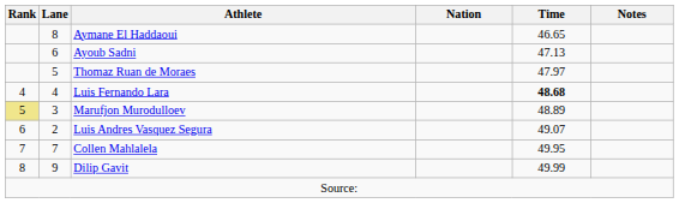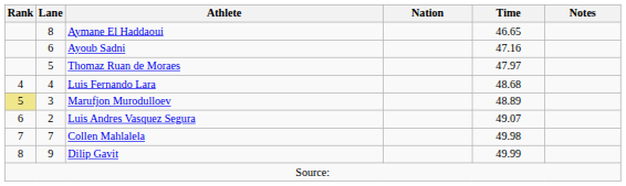 <table class="wikitable sortable" style="text-align:center;width: 70%;">
 <tr>
 <th scope="col" style="width: 10px;">Rank</th>
 <th scope="col" style="width: 10px;">Lane</th>
 <th scope="col">Athlete</th>
 <th scope="col">Nation</th>
 <th scope="col">Time</th>
 <th scope="col">Notes</th>
 </tr>
 <tr>
 <td></td>
 <td>8</td>
 <td align=left><a href='#'>Aymane El Haddaoui</a></td>
 <td align=left></td>
 <td>46.65</td>
 <td></td>
 </tr>
 <tr>
 <td></td>
 <td>6</td>
 <td align=left><a href='#'>Ayoub Sadni</a></td>
 <td align=left></td>
-<td>47.13</td>
+<td>47.16</td>
 <td></td>
 </tr>
 <tr>
 <td></td>
 <td>5</td>
 <td align=left><a href='#'>Thomaz Ruan de Moraes</a></td>
 <td align=left></td>
 <td>47.97</td>
 <td></td>
 </tr>
 <tr>
 <td>4</td>
 <td>4</td>
 <td align=left><a href='#'>Luis Fernando Lara</a></td>
 <td align=left></td>
-<td><strong>48.68</strong></td>
+<td>48.68</td>
 <td></td>
 </tr>
 <tr>
 <td style="background: khaki;">5</td>
 <td>3</td>
 <td align=left><a href='#'>Marufjon Murodulloev</a></td>
 <td align=left></td>
 <td>48.89</td>
 <td></td>
 </tr>
 <tr>
 <td>6</td>
 <td>2</td>
 <td align=left><a href='#'>Luis Andres Vasquez Segura</a></td>
 <td align=left></td>
 <td>49.07</td>
 <td></td>
 </tr>
 <tr>
 <td>7</td>
 <td>7</td>
 <td align=left><a href='#'>Collen Mahlalela</a></td>
 <td align=left></td>
-<td>49.95</td>
+<td>49.98</td>
 <td></td>
 </tr>
 <tr>
 <td>8</td>
 <td>9</td>
 <td align=left><a href='#'>Dilip Gavit</a></td>
 <td align=left></td>
 <td>49.99</td>
 <td></td>
 </tr>
 <tr class="sortbottom">
 <td colspan="6">Source:</td>
 </tr>
 </table>
